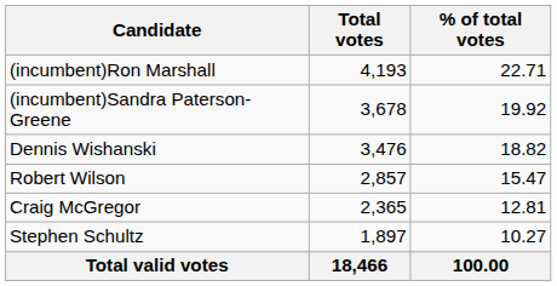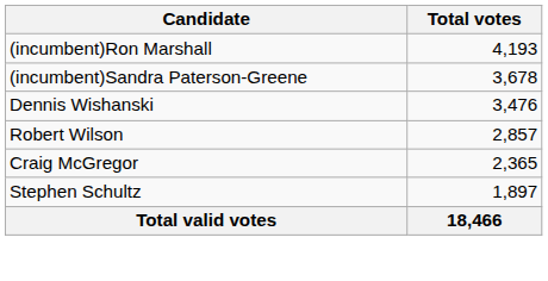 <table class="wikitable" width="475">
 <tr>
 <th align="left">Candidate</th>
 <th align="right">Total votes</th>
-<th align="right">% of total votes</th>
 </tr>
 <tr>
 <td align="left">(incumbent)Ron Marshall</td>
 <td align="right">4,193</td>
-<td align="right">22.71</td>
 </tr>
 <tr>
 <td align="left">(incumbent)Sandra Paterson-Greene</td>
 <td align="right">3,678</td>
-<td align="right">19.92</td>
 </tr>
 <tr>
 <td align="left">Dennis Wishanski</td>
 <td align="right">3,476</td>
-<td align="right">18.82</td>
 </tr>
 <tr>
 <td align="left">Robert Wilson</td>
 <td align="right">2,857</td>
-<td align="right">15.47</td>
 </tr>
 <tr>
 <td align="left">Craig McGregor</td>
 <td align="right">2,365</td>
-<td align="right">12.81</td>
 </tr>
 <tr>
 <td align="left">Stephen Schultz</td>
 <td align="right">1,897</td>
-<td align="right">10.27</td>
 </tr>
 <tr bgcolor="#EEEEEE">
 <th align="left">Total valid votes</th>
 <th align="right">18,466</th>
-<th align="right">100.00</th>
 </tr>
 </table>
